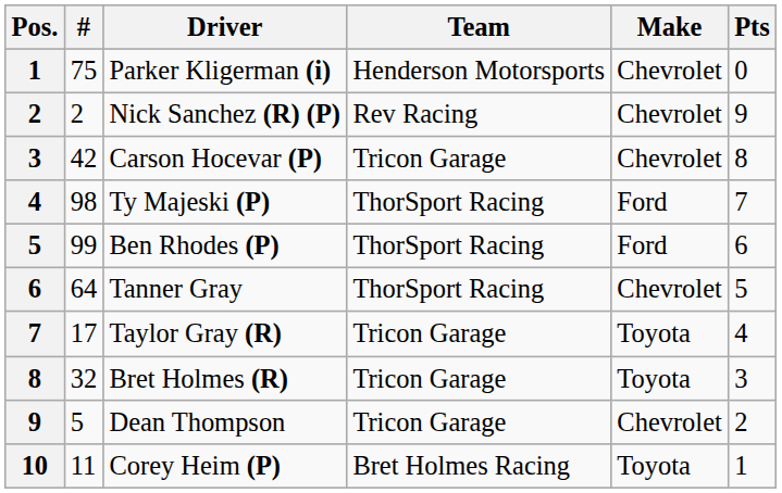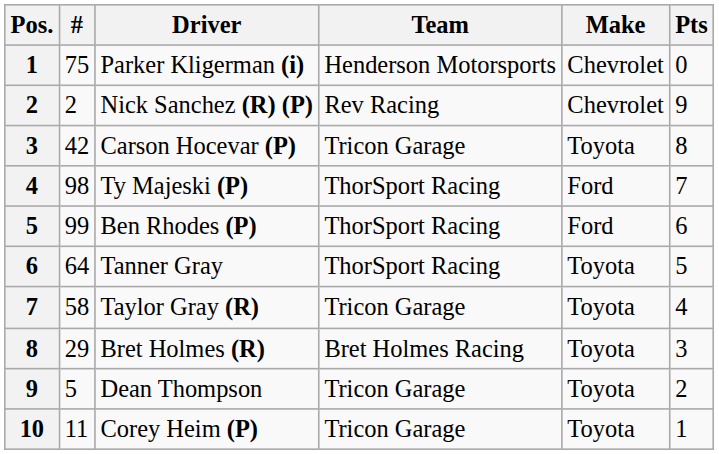 <table class="wikitable" style="font-size:95%">
 <tr>
 <th>Pos.</th>
 <th>#</th>
 <th>Driver</th>
 <th>Team</th>
 <th>Make</th>
 <th>Pts</th>
 </tr>
 <tr>
 <th>1</th>
 <td>75</td>
 <td>Parker Kligerman <strong>(i)</strong></td>
 <td>Henderson Motorsports</td>
 <td>Chevrolet</td>
 <td>0</td>
 </tr>
 <tr>
 <th>2</th>
 <td>2</td>
 <td>Nick Sanchez <strong>(R)</strong> <strong>(P)</strong></td>
 <td>Rev Racing</td>
 <td>Chevrolet</td>
 <td>9</td>
 </tr>
 <tr>
 <th>3</th>
 <td>42</td>
 <td>Carson Hocevar <strong>(P)</strong></td>
 <td>Tricon Garage</td>
-<td>Chevrolet</td>
+<td>Toyota</td>
 <td>8</td>
 </tr>
 <tr>
 <th>4</th>
 <td>98</td>
 <td>Ty Majeski <strong>(P)</strong></td>
 <td>ThorSport Racing</td>
 <td>Ford</td>
 <td>7</td>
 </tr>
 <tr>
 <th>5</th>
 <td>99</td>
 <td>Ben Rhodes <strong>(P)</strong></td>
 <td>ThorSport Racing</td>
 <td>Ford</td>
 <td>6</td>
 </tr>
 <tr>
 <th>6</th>
 <td>64</td>
 <td>Tanner Gray</td>
 <td>ThorSport Racing</td>
-<td>Chevrolet</td>
+<td>Toyota</td>
 <td>5</td>
 </tr>
 <tr>
 <th>7</th>
-<td>17</td>
+<td>58</td>
 <td>Taylor Gray <strong>(R)</strong></td>
 <td>Tricon Garage</td>
 <td>Toyota</td>
 <td>4</td>
 </tr>
 <tr>
 <th>8</th>
-<td>32</td>
+<td>29</td>
 <td>Bret Holmes <strong>(R)</strong></td>
-<td>Tricon Garage</td>
+<td>Bret Holmes Racing</td>
 <td>Toyota</td>
 <td>3</td>
 </tr>
 <tr>
 <th>9</th>
 <td>5</td>
 <td>Dean Thompson</td>
 <td>Tricon Garage</td>
-<td>Chevrolet</td>
+<td>Toyota</td>
 <td>2</td>
 </tr>
 <tr>
 <th>10</th>
 <td>11</td>
 <td>Corey Heim <strong>(P)</strong></td>
-<td>Bret Holmes Racing</td>
+<td>Tricon Garage</td>
 <td>Toyota</td>
 <td>1</td>
 </tr>
 </table>
